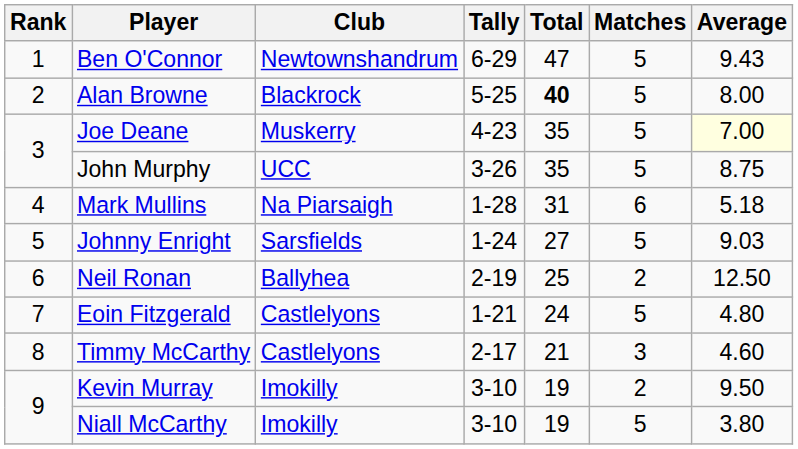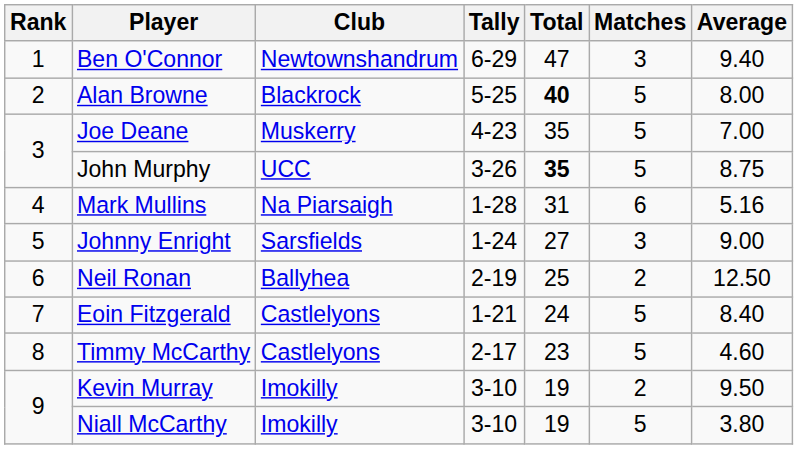 <table class="wikitable">
 <tr>
 <th>Rank</th>
 <th>Player</th>
 <th>Club</th>
 <th>Tally</th>
 <th>Total</th>
 <th>Matches</th>
 <th>Average</th>
 </tr>
 <tr>
 <td rowspan=1 align=center>1</td>
 <td><a href='#'>Ben O'Connor</a></td>
 <td><a href='#'>Newtownshandrum</a></td>
 <td align=center>6-29</td>
 <td align=center>47</td>
-<td align=center>5</td>
-<td align=center>9.43</td>
+<td align=center>3</td>
+<td align=center>9.40</td>
 </tr>
 <tr>
 <td rowspan=1 align=center>2</td>
 <td><a href='#'>Alan Browne</a></td>
 <td><a href='#'>Blackrock</a></td>
 <td align=center>5-25</td>
 <td align=center><strong>40</strong></td>
 <td align=center>5</td>
 <td align=center>8.00</td>
 </tr>
 <tr>
 <td rowspan=2 align=center>3</td>
 <td><a href='#'>Joe Deane</a></td>
 <td><a href='#'>Muskerry</a></td>
 <td align=center>4-23</td>
 <td align=center>35</td>
 <td align=center>5</td>
-<td align=center style="background: lightyellow;">7.00</td>
+<td align=center>7.00</td>
 </tr>
 <tr>
 <td>John Murphy</td>
 <td><a href='#'>UCC</a></td>
 <td align=center>3-26</td>
-<td align=center>35</td>
+<td align=center><strong>35</strong></td>
 <td align=center>5</td>
 <td align=center>8.75</td>
 </tr>
 <tr>
 <td rowspan=1 align=center>4</td>
 <td><a href='#'>Mark Mullins</a></td>
 <td><a href='#'>Na Piarsaigh</a></td>
 <td align=center>1-28</td>
 <td align=center>31</td>
 <td align=center>6</td>
-<td align=center>5.18</td>
+<td align=center>5.16</td>
 </tr>
 <tr>
 <td rowspan=1 align=center>5</td>
 <td><a href='#'>Johnny Enright</a></td>
 <td><a href='#'>Sarsfields</a></td>
 <td align=center>1-24</td>
 <td align=center>27</td>
-<td align=center>5</td>
-<td align=center>9.03</td>
+<td align=center>3</td>
+<td align=center>9.00</td>
 </tr>
 <tr>
 <td rowspan=1 align=center>6</td>
 <td><a href='#'>Neil Ronan</a></td>
 <td><a href='#'>Ballyhea</a></td>
 <td align=center>2-19</td>
 <td align=center>25</td>
 <td align=center>2</td>
 <td align=center>12.50</td>
 </tr>
 <tr>
 <td rowspan=1 align=center>7</td>
 <td><a href='#'>Eoin Fitzgerald</a></td>
 <td><a href='#'>Castlelyons</a></td>
 <td align=center>1-21</td>
 <td align=center>24</td>
 <td align=center>5</td>
-<td align=center>4.80</td>
+<td align=center>8.40</td>
 </tr>
 <tr>
 <td rowspan=1 align=center>8</td>
 <td><a href='#'>Timmy McCarthy</a></td>
 <td><a href='#'>Castlelyons</a></td>
 <td align=center>2-17</td>
-<td align=center>21</td>
-<td align=center>3</td>
+<td align=center>23</td>
+<td align=center>5</td>
 <td align=center>4.60</td>
 </tr>
 <tr>
 <td rowspan=2 align=center>9</td>
 <td><a href='#'>Kevin Murray</a></td>
 <td><a href='#'>Imokilly</a></td>
 <td align=center>3-10</td>
 <td align=center>19</td>
 <td align=center>2</td>
 <td align=center>9.50</td>
 </tr>
 <tr>
 <td><a href='#'>Niall McCarthy</a></td>
 <td><a href='#'>Imokilly</a></td>
 <td align=center>3-10</td>
 <td align=center>19</td>
 <td align=center>5</td>
 <td align=center>3.80</td>
 </tr>
 </table>
